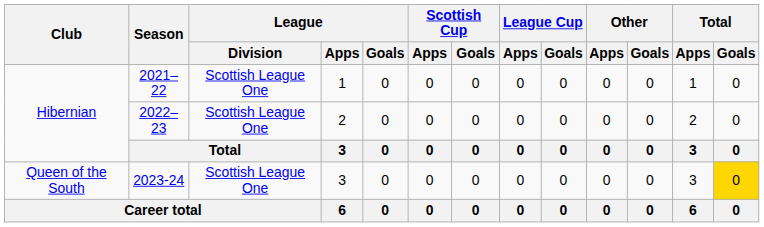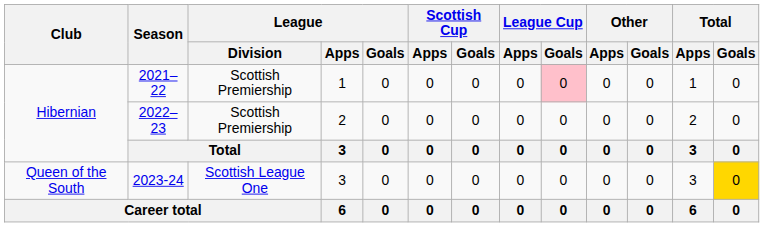 <table class="wikitable" style="text-align:center">
 <tr>
 <th rowspan="2">Club</th>
 <th rowspan="2">Season</th>
 <th colspan="3">League</th>
 <th colspan="2"><a href='#'>Scottish Cup</a></th>
 <th colspan="2"><a href='#'>League Cup</a></th>
 <th colspan="2">Other</th>
 <th colspan="2">Total</th>
 </tr>
 <tr>
 <th>Division</th>
 <th>Apps</th>
 <th>Goals</th>
 <th>Apps</th>
 <th>Goals</th>
 <th>Apps</th>
 <th>Goals</th>
 <th>Apps</th>
 <th>Goals</th>
 <th>Apps</th>
 <th>Goals</th>
 </tr>
 <tr>
 <td rowspan=3><a href='#'>Hibernian</a></td>
 <td><a href='#'>2021–22</a></td>
-<td><a href='#'>Scottish League One</a></td>
+<td>Scottish Premiership</td>
 <td>1</td>
 <td>0</td>
 <td>0</td>
 <td>0</td>
 <td>0</td>
-<td>0</td>
+<td style="background: pink;">0</td>
 <td>0</td>
 <td>0</td>
 <td>1</td>
 <td>0</td>
 </tr>
 <tr>
 <td><a href='#'>2022–23</a></td>
-<td><a href='#'>Scottish League One</a></td>
+<td>Scottish Premiership</td>
 <td>2</td>
 <td>0</td>
 <td>0</td>
 <td>0</td>
 <td>0</td>
 <td>0</td>
 <td>0</td>
 <td>0</td>
 <td>2</td>
 <td>0</td>
 </tr>
 <tr>
 <th colspan=2>Total</th>
 <th>3</th>
 <th>0</th>
 <th>0</th>
 <th>0</th>
 <th>0</th>
 <th>0</th>
 <th>0</th>
 <th>0</th>
 <th>3</th>
 <th>0</th>
 </tr>
 <tr>
 <td><a href='#'>Queen of the South</a></td>
 <td><a href='#'>2023-24</a></td>
 <td><a href='#'>Scottish League One</a></td>
 <td>3</td>
 <td>0</td>
 <td>0</td>
 <td>0</td>
 <td>0</td>
 <td>0</td>
 <td>0</td>
 <td>0</td>
 <td>3</td>
 <td style="background: gold;">0</td>
 </tr>
 <tr>
 <th colspan=3>Career total</th>
 <th>6</th>
 <th>0</th>
 <th>0</th>
 <th>0</th>
 <th>0</th>
 <th>0</th>
 <th>0</th>
 <th>0</th>
 <th>6</th>
 <th>0</th>
 </tr>
 </table>
